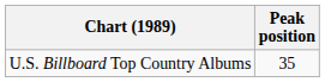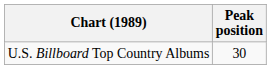 <table class="wikitable">
 <tr>
 <th>Chart (1989)</th>
 <th>Peak<br>position</th>
 </tr>
 <tr>
 <td>U.S. <em>Billboard</em> Top Country Albums</td>
-<td align="center">35</td>
+<td align="center">30</td>
 </tr>
 </table>
